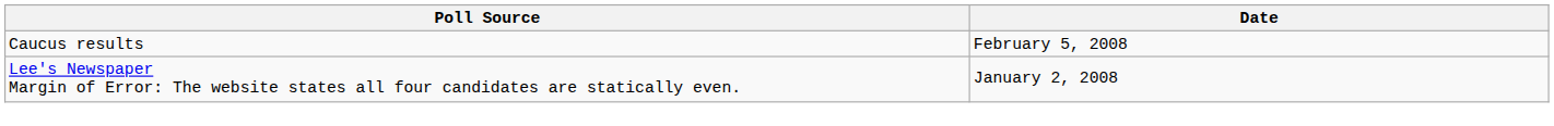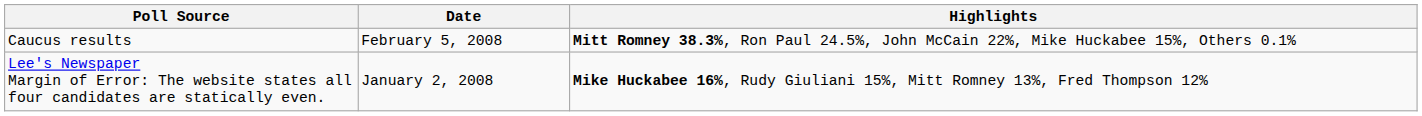 <table class="wikitable sortable">
 <tr>
 <th width="25%">Poll Source</th>
 <th width="15%">Date</th>
+<th width="60%">Highlights</th>
 </tr>
 <tr>
 <td>Caucus results</td>
 <td>February 5, 2008</td>
+<td><strong>Mitt Romney 38.3%</strong>, Ron Paul 24.5%, John McCain 22%, Mike Huckabee 15%, Others 0.1%</td>
 </tr>
 <tr>
 <td><a href='#'>Lee's Newspaper</a><br>Margin of Error: The website states all four candidates are statically even.</td>
 <td>January 2, 2008</td>
+<td><strong>Mike Huckabee 16%</strong>, Rudy Giuliani 15%, Mitt Romney 13%, Fred Thompson 12%</td>
 </tr>
 </table>
